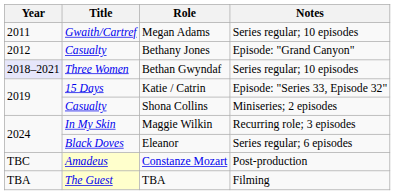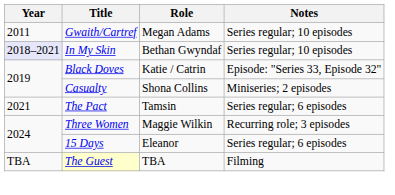 <table class="wikitable">
 <tr>
 <th>Year</th>
 <th>Title</th>
 <th>Role</th>
 <th>Notes</th>
 </tr>
 <tr>
 <td>2011</td>
 <td><em><a href='#'>Gwaith/Cartref</a></em></td>
 <td>Megan Adams</td>
 <td>Series regular; 10 episodes</td>
 </tr>
 <tr>
-<td>2012</td>
-<td><em><a href='#'>Casualty</a></em></td>
-<td>Bethany Jones</td>
-<td>Episode: "Grand Canyon"</td>
-</tr>
-<tr>
 <td style="background: lavender;">2018–2021</td>
-<td><em><a href='#'>Three Women</a></em></td>
+<td><em><a href='#'>In My Skin</a></em></td>
 <td>Bethan Gwyndaf</td>
 <td>Series regular; 10 episodes</td>
 </tr>
 <tr>
 <td rowspan="2">2019</td>
-<td><em><a href='#'>15 Days</a></em></td>
+<td><em><a href='#'>Black Doves</a></em></td>
 <td>Katie / Catrin</td>
 <td>Episode: "Series 33, Episode 32"</td>
 </tr>
 <tr>
 <td><em><a href='#'>Casualty</a></em></td>
 <td>Shona Collins</td>
 <td>Miniseries; 2 episodes</td>
 </tr>
 <tr>
+<td>2021</td>
+<td><em><a href='#'>The Pact</a></em></td>
+<td>Tamsin</td>
+<td>Series regular; 6 episodes</td>
+</tr>
+<tr>
 <td rowspan="2">2024</td>
-<td><em><a href='#'>In My Skin</a></em></td>
+<td><em><a href='#'>Three Women</a></em></td>
 <td>Maggie Wilkin</td>
 <td>Recurring role; 3 episodes</td>
 </tr>
 <tr>
-<td><em><a href='#'>Black Doves</a></em></td>
+<td><em><a href='#'>15 Days</a></em></td>
 <td>Eleanor</td>
 <td>Series regular; 6 episodes</td>
-</tr>
-<tr>
-<td>TBC</td>
-<td style="background:#FFFFCC;"> <em><a href='#'>Amadeus</a></em></td>
-<td><a href='#'>Constanze Mozart</a></td>
-<td>Post-production</td>
 </tr>
 <tr>
 <td>TBA</td>
 <td style="background:#FFFFCC;"><em><a href='#'>The Guest</a></em></td>
 <td>TBA</td>
 <td>Filming</td>
 </tr>
 </table>
